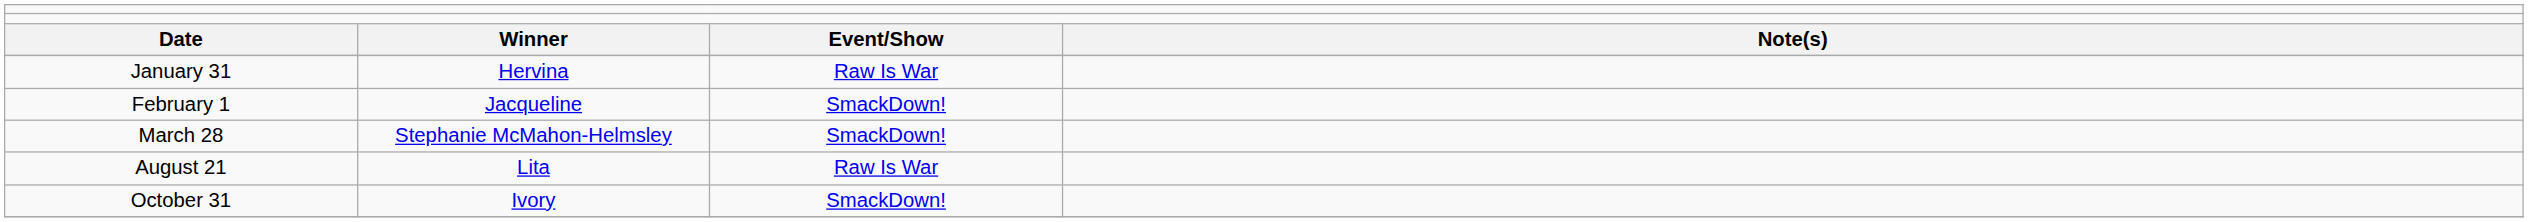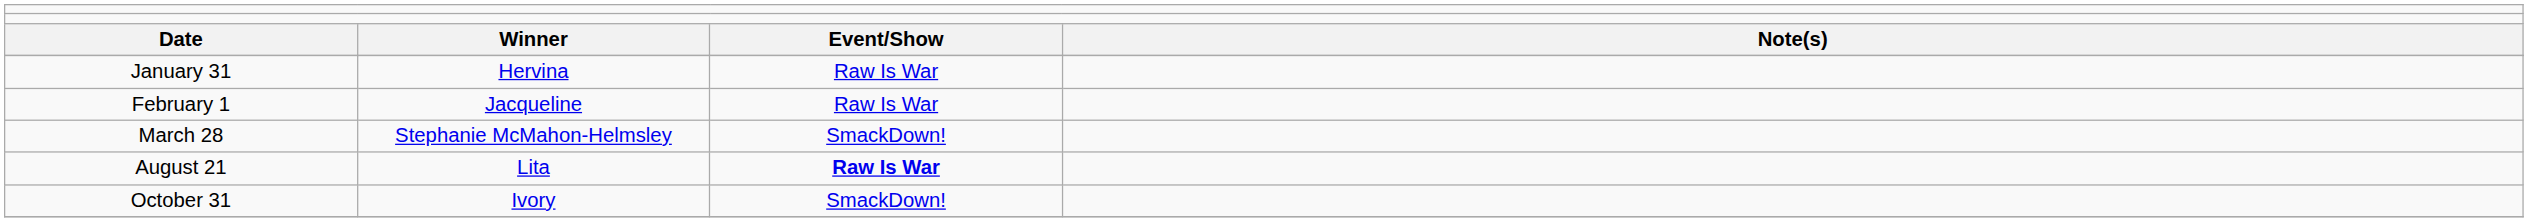 <table class="wikitable" style="text-align:center; width:100%;">
 <tr>
 <td colspan="5"></td>
 </tr>
 <tr>
 <td colspan="5"><strong></strong></td>
 </tr>
 <tr>
 <th width=14%>Date</th>
 <th width=14%>Winner</th>
 <th width=14%>Event/Show</th>
 <th width=58%>Note(s)</th>
 </tr>
 <tr>
 </tr>
 <tr>
 <td>January 31</td>
 <td><a href='#'>Hervina</a></td>
 <td><a href='#'>Raw Is War</a></td>
 <td align=left></td>
 </tr>
 <tr>
 <td>February 1</td>
 <td><a href='#'>Jacqueline</a></td>
-<td><a href='#'>SmackDown!</a></td>
+<td><a href='#'>Raw Is War</a></td>
 <td align=left></td>
 </tr>
 <tr>
 <td>March 28</td>
 <td><a href='#'>Stephanie McMahon-Helmsley</a></td>
 <td><a href='#'>SmackDown!</a></td>
 <td align=left></td>
 </tr>
 <tr>
 <td>August 21</td>
 <td><a href='#'>Lita</a></td>
-<td><a href='#'>Raw Is War</a></td>
+<td><strong><a href='#'>Raw Is War</a></strong></td>
 <td align=left></td>
 </tr>
 <tr>
 <td>October 31</td>
 <td><a href='#'>Ivory</a></td>
 <td><a href='#'>SmackDown!</a></td>
 <td align=left></td>
 </tr>
 <tr>
 </tr>
 </table>
